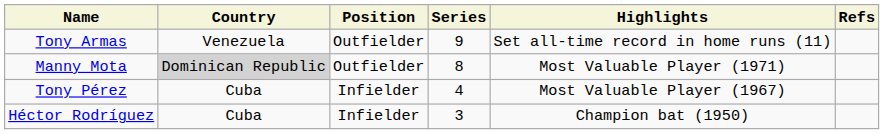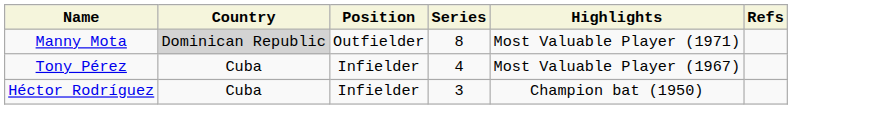 <table class="wikitable">
 <tr>
 <th style="background:#F5F5DC;">Name</th>
 <th style="background:#F5F5DC;">Country</th>
 <th style="background:#F5F5DC;">Position</th>
 <th style="background:#F5F5DC;">Series</th>
 <th style="background:#F5F5DC;">Highlights</th>
 <th style="background:#F5F5DC;">Refs</th>
-</tr>
-<tr align=center>
-<td><a href='#'>Tony Armas</a></td>
-<td> Venezuela</td>
-<td>Outfielder</td>
-<td>9</td>
-<td>Set all-time record in home runs (11)</td>
-<td></td>
 </tr>
 <tr align=center>
 <td><a href='#'>Manny Mota</a></td>
 <td style="background: lightgrey;"> Dominican Republic</td>
 <td>Outfielder</td>
 <td>8</td>
 <td>Most Valuable Player (1971)</td>
 <td></td>
 </tr>
 <tr align=center>
 <td><a href='#'>Tony Pérez</a></td>
 <td> Cuba</td>
 <td>Infielder</td>
 <td>4</td>
 <td>Most Valuable Player (1967)</td>
 <td></td>
 </tr>
 <tr align=center>
 <td><a href='#'>Héctor Rodríguez</a></td>
 <td> Cuba</td>
 <td>Infielder</td>
 <td>3</td>
 <td>Champion bat (1950)</td>
 <td></td>
 </tr>
 </table>
